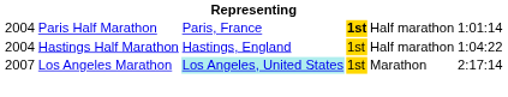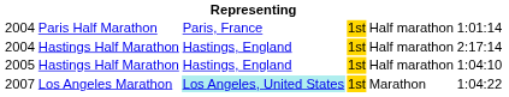 <table>
 <tr>
 <th colspan="6">Representing </th>
 </tr>
 <tr>
 <td>2004</td>
 <td><a href='#'>Paris Half Marathon</a></td>
 <td><a href='#'>Paris, France</a></td>
-<td bgcolor="gold"><strong>1st</strong></td>
+<td bgcolor="gold">1st</td>
 <td>Half marathon</td>
 <td>1:01:14</td>
 </tr>
 <tr>
 <td>2004</td>
 <td><a href='#'>Hastings Half Marathon</a></td>
 <td><a href='#'>Hastings, England</a></td>
 <td bgcolor="gold">1st</td>
 <td>Half marathon</td>
-<td>1:04:22</td>
+<td>2:17:14</td>
+</tr>
+<tr>
+<td>2005</td>
+<td><a href='#'>Hastings Half Marathon</a></td>
+<td><a href='#'>Hastings, England</a></td>
+<td bgcolor="gold">1st</td>
+<td>Half marathon</td>
+<td>1:04:10</td>
 </tr>
 <tr>
 <td>2007</td>
 <td><a href='#'>Los Angeles Marathon</a></td>
 <td style="background: paleturquoise;"><a href='#'>Los Angeles, United States</a></td>
 <td bgcolor=gold>1st</td>
 <td>Marathon</td>
-<td>2:17:14</td>
+<td>1:04:22</td>
 </tr>
 </table>
